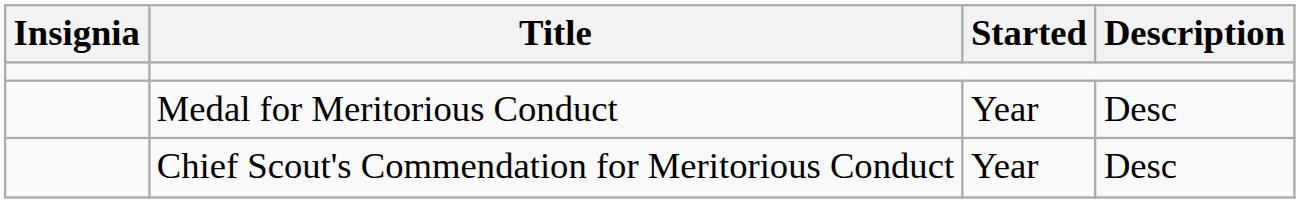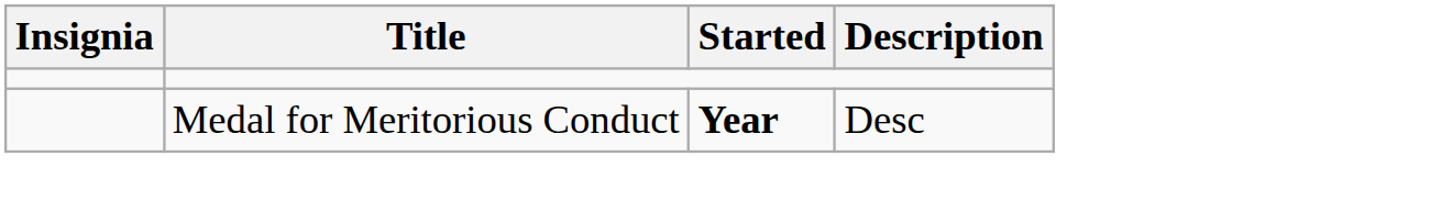 <table class="wikitable sortable" border="1">
 <tr>
 <th scope="col" class="unsortable">Insignia</th>
 <th scope="col">Title</th>
 <th scope="col">Started</th>
 <th scope="col">Description</th>
 </tr>
 <tr>
 <td></td>
 </tr>
 <tr>
 <td></td>
 <td>Medal for Meritorious Conduct</td>
-<td>Year</td>
-<td>Desc</td>
-</tr>
-<tr>
-<td></td>
-<td>Chief Scout's Commendation for Meritorious Conduct</td>
-<td>Year</td>
+<td><strong>Year</strong></td>
 <td>Desc</td>
 </tr>
 </table>
